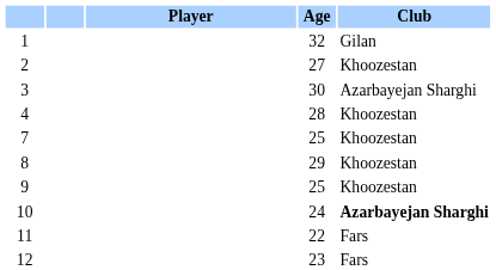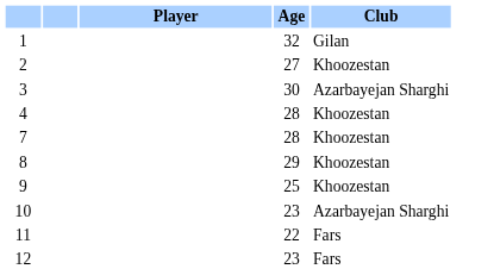 <table class="sortable" border="0" cellspacing="2" cellpadding="2">
 <tr style="background-color:#AAD0FF">
 <th width=8%></th>
 <th width=8%></th>
 <th width=44%>Player</th>
 <th width=8%>Age</th>
 <th width=32%>Club</th>
 </tr>
 <tr>
 <td style="text-align: center;">1</td>
 <td style="text-align: center;"></td>
 <td></td>
 <td style="text-align: center;">32</td>
 <td>Gilan</td>
 </tr>
 <tr>
 <td style="text-align: center;">2</td>
 <td style="text-align: center;"></td>
 <td></td>
 <td style="text-align: center;">27</td>
 <td>Khoozestan</td>
 </tr>
 <tr>
 <td style="text-align: center;">3</td>
 <td style="text-align: center;"></td>
 <td></td>
 <td style="text-align: center;">30</td>
 <td>Azarbayejan Sharghi</td>
 </tr>
 <tr>
 <td style="text-align: center;">4</td>
 <td style="text-align: center;"></td>
 <td></td>
 <td style="text-align: center;">28</td>
 <td>Khoozestan</td>
 </tr>
 <tr>
 <td style="text-align: center;">7</td>
 <td style="text-align: center;"></td>
 <td></td>
-<td style="text-align: center;">25</td>
+<td style="text-align: center;">28</td>
 <td>Khoozestan</td>
 </tr>
 <tr>
 <td style="text-align: center;">8</td>
 <td style="text-align: center;"></td>
 <td></td>
 <td style="text-align: center;">29</td>
 <td>Khoozestan</td>
 </tr>
 <tr>
 <td style="text-align: center;">9</td>
 <td style="text-align: center;"></td>
 <td></td>
 <td style="text-align: center;">25</td>
 <td>Khoozestan</td>
 </tr>
 <tr>
 <td style="text-align: center;">10</td>
 <td style="text-align: center;"></td>
 <td></td>
-<td style="text-align: center;">24</td>
-<td><strong>Azarbayejan Sharghi</strong></td>
+<td style="text-align: center;">23</td>
+<td>Azarbayejan Sharghi</td>
 </tr>
 <tr>
 <td style="text-align: center;">11</td>
 <td style="text-align: center;"></td>
 <td></td>
 <td style="text-align: center;">22</td>
 <td>Fars</td>
 </tr>
 <tr>
 <td style="text-align: center;">12</td>
 <td style="text-align: center;"></td>
 <td></td>
 <td style="text-align: center;">23</td>
 <td>Fars</td>
 </tr>
 </table>
